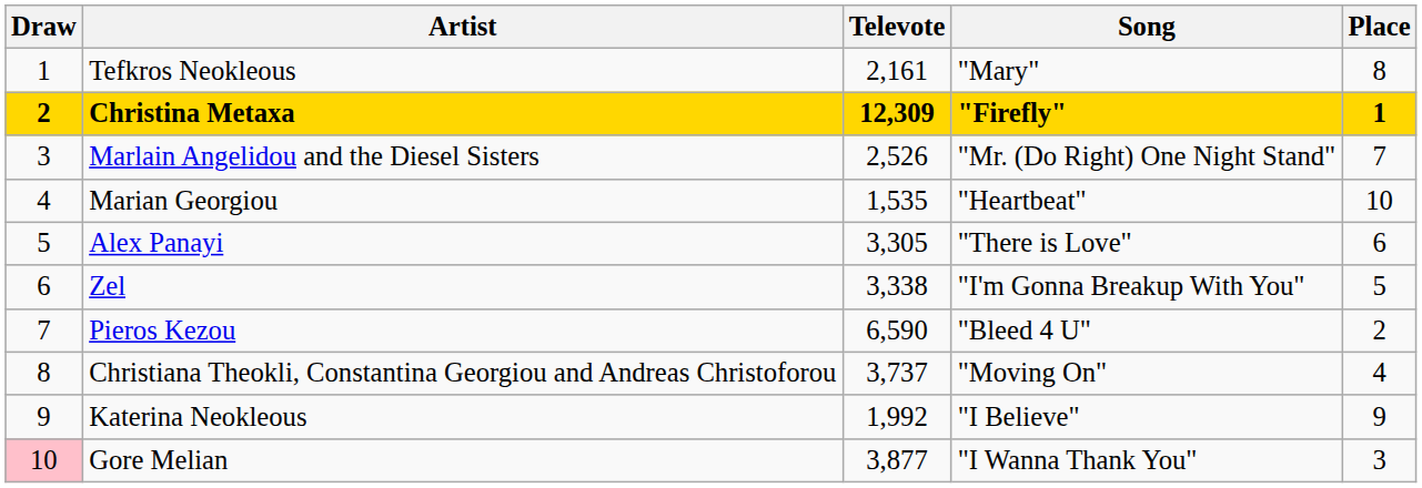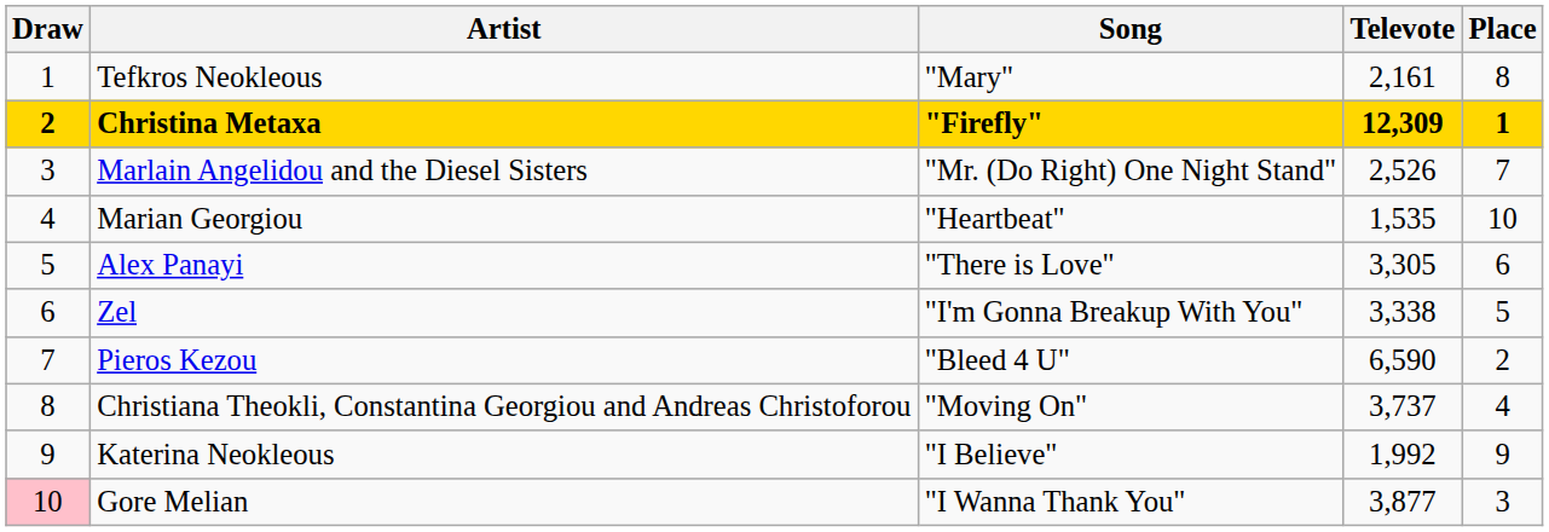 <table class="wikitable sortable" style="text-align:center; margin-left: auto; margin-right: auto">
 <tr>
 <th>Draw</th>
 <th>Artist</th>
+<th>Song</th>
 <th>Televote</th>
-<th>Song</th>
 <th>Place</th>
 </tr>
 <tr>
 <td>1</td>
 <td align="left">Tefkros Neokleous</td>
+<td align="left">"Mary"</td>
 <td>2,161</td>
-<td align="left">"Mary"</td>
 <td>8</td>
 </tr>
 <tr style="background:gold; font-weight:bold;">
 <td>2</td>
 <td align="left">Christina Metaxa</td>
+<td align="left">"Firefly"</td>
 <td>12,309</td>
-<td align="left">"Firefly"</td>
 <td>1</td>
 </tr>
 <tr>
 <td>3</td>
 <td align="left"><a href='#'>Marlain Angelidou</a> and the Diesel Sisters</td>
+<td align="left">"Mr. (Do Right) One Night Stand"</td>
 <td>2,526</td>
-<td align="left">"Mr. (Do Right) One Night Stand"</td>
 <td>7</td>
 </tr>
 <tr>
 <td>4</td>
 <td align="left">Marian Georgiou</td>
+<td align="left">"Heartbeat"</td>
 <td>1,535</td>
-<td align="left">"Heartbeat"</td>
 <td>10</td>
 </tr>
 <tr>
 <td>5</td>
 <td align="left"><a href='#'>Alex Panayi</a></td>
+<td align="left">"There is Love"</td>
 <td>3,305</td>
-<td align="left">"There is Love"</td>
 <td>6</td>
 </tr>
 <tr>
 <td>6</td>
 <td align="left"><a href='#'>Zel</a></td>
+<td align="left">"I'm Gonna Breakup With You"</td>
 <td>3,338</td>
-<td align="left">"I'm Gonna Breakup With You"</td>
 <td>5</td>
 </tr>
 <tr>
 <td>7</td>
 <td align="left"><a href='#'>Pieros Kezou</a></td>
+<td align="left">"Bleed 4 U"</td>
 <td>6,590</td>
-<td align="left">"Bleed 4 U"</td>
 <td>2</td>
 </tr>
 <tr>
 <td>8</td>
 <td align="left">Christiana Theokli, Constantina Georgiou and Andreas Christoforou</td>
+<td align="left">"Moving On"</td>
 <td>3,737</td>
-<td align="left">"Moving On"</td>
 <td>4</td>
 </tr>
 <tr>
 <td>9</td>
 <td align="left">Katerina Neokleous</td>
+<td align="left">"I Believe"</td>
 <td>1,992</td>
-<td align="left">"I Believe"</td>
 <td>9</td>
 </tr>
 <tr>
 <td style="background: pink;">10</td>
 <td align="left">Gore Melian</td>
+<td align="left">"I Wanna Thank You"</td>
 <td>3,877</td>
-<td align="left">"I Wanna Thank You"</td>
 <td>3</td>
 </tr>
 </table>
